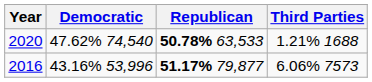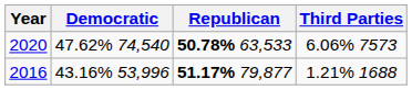 <table class="wikitable" style="float:center; margin:1em; font-size:95%;">
 <tr>
 <th>Year</th>
 <th><a href='#'>Democratic</a></th>
 <th><a href='#'>Republican</a></th>
 <th><a href='#'>Third Parties</a></th>
 </tr>
 <tr>
 <td align="center" ><a href='#'>2020</a></td>
 <td align="center" >47.62% <em>74,540</em></td>
 <td align="center" ><strong>50.78%</strong> <em>63,533</em></td>
-<td align="center" >1.21% <em>1688</em></td>
+<td align="center" >6.06% <em>7573</em></td>
 </tr>
 <tr>
 <td align="center" ><a href='#'>2016</a></td>
 <td align="center" >43.16% <em>53,996</em></td>
 <td align="center" ><strong>51.17%</strong> <em>79,877</em></td>
-<td align="center" >6.06% <em>7573</em></td>
+<td align="center" >1.21% <em>1688</em></td>
 </tr>
 </table>
